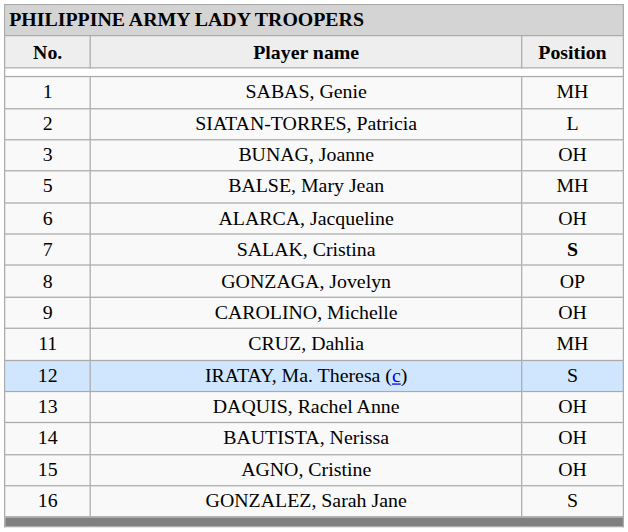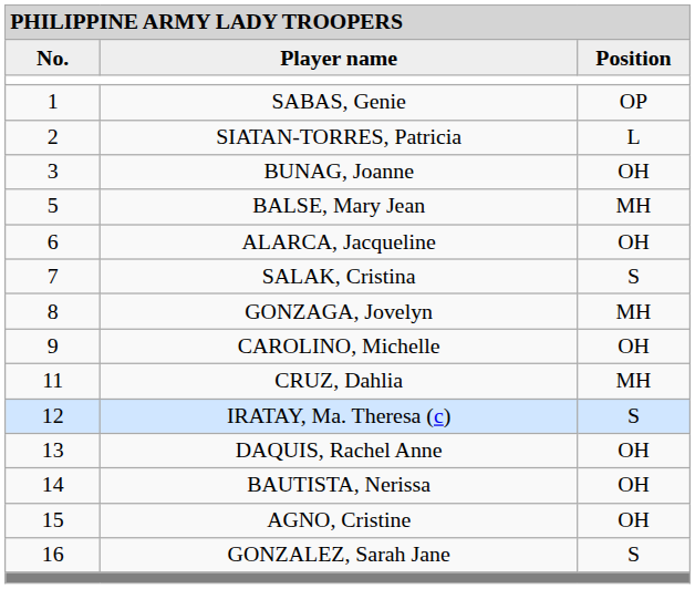 <table class='wikitable mw-collapsible mw-collapsed' style='text-align: center; width: 500px; border: none;'>
 <tr>
 <th style="background:#D4D4D4; text-align:left;" colspan=3> PHILIPPINE ARMY LADY TROOPERS</th>
 </tr>
 <tr style="background:#EEEEEE; font-weight:bold;">
 <td width=10%>No.</td>
 <td width=50%>Player name</td>
 <td width=10%>Position</td>
 </tr>
 <tr style="background:#FFFFFF;">
 <td colspan=3 align=center></td>
 </tr>
 <tr>
 <td align=center>1</td>
 <td>SABAS, Genie</td>
-<td align=center>MH</td>
+<td align=center>OP</td>
 </tr>
 <tr>
 <td align=center>2</td>
 <td>SIATAN-TORRES, Patricia</td>
 <td align=center>L</td>
 </tr>
 <tr>
 <td align=center>3</td>
 <td>BUNAG, Joanne</td>
 <td align=center>OH</td>
 </tr>
 <tr>
 <td align=center>5</td>
 <td>BALSE, Mary Jean</td>
 <td align=center>MH</td>
 </tr>
 <tr>
 <td align=center>6</td>
 <td>ALARCA, Jacqueline</td>
 <td align=center>OH</td>
 </tr>
 <tr>
 <td align=center>7</td>
 <td>SALAK, Cristina</td>
-<td align=center><strong>S</strong></td>
+<td align=center>S</td>
 </tr>
 <tr>
 <td align=center>8</td>
 <td>GONZAGA, Jovelyn</td>
-<td align=center>OP</td>
+<td align=center>MH</td>
 </tr>
 <tr>
 <td align=center>9</td>
 <td>CAROLINO, Michelle</td>
 <td align=center>OH</td>
 </tr>
 <tr>
 <td align=center>11</td>
 <td>CRUZ, Dahlia</td>
 <td align=center>MH</td>
 </tr>
 <tr bgcolor=#D0E6FF>
 <td align=center>12</td>
 <td>IRATAY, Ma. Theresa (<a href='#'>c</a>)</td>
 <td align=center>S</td>
 </tr>
 <tr>
 <td align=center>13</td>
 <td>DAQUIS, Rachel Anne</td>
 <td align=center>OH</td>
 </tr>
 <tr>
 <td align=center>14</td>
 <td>BAUTISTA, Nerissa</td>
 <td align=center>OH</td>
 </tr>
 <tr>
 <td align=center>15</td>
 <td>AGNO, Cristine</td>
 <td align=center>OH</td>
 </tr>
 <tr>
 <td align=center>16</td>
 <td>GONZALEZ, Sarah Jane</td>
 <td align=center>S</td>
 </tr>
 <tr>
 <th style="background:gray;" colspan=3></th>
 </tr>
 <tr>
 </tr>
 </table>
